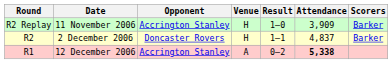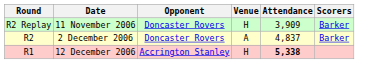 <table class= "wikitable " style="font-size:100%; text-align:center">
 <tr>
 <th>Round</th>
 <th>Date</th>
 <th>Opponent</th>
 <th>Venue</th>
-<th>Result</th>
 <th>Attendance</th>
 <th>Scorers</th>
 </tr>
 <tr style="background: #CCFFCC;">
 <td>R2 Replay</td>
 <td>11 November 2006</td>
-<td><a href='#'>Accrington Stanley</a></td>
+<td><a href='#'>Doncaster Rovers</a></td>
 <td>H</td>
-<td>1–0</td>
 <td>3,909</td>
 <td><a href='#'>Barker</a></td>
 </tr>
 <tr style="background: #FFFFCC;">
 <td>R2</td>
 <td>2 December 2006</td>
 <td><a href='#'>Doncaster Rovers</a></td>
-<td>H</td>
-<td>1–1</td>
+<td>A</td>
 <td>4,837</td>
 <td><a href='#'>Barker</a></td>
 </tr>
 <tr style="background: #FFCCCC;">
 <td>R1</td>
 <td>12 December 2006</td>
 <td><a href='#'>Accrington Stanley</a></td>
-<td>A</td>
-<td>0–2</td>
+<td>H</td>
 <td><strong>5,338</strong></td>
 <td></td>
 </tr>
 </table>
